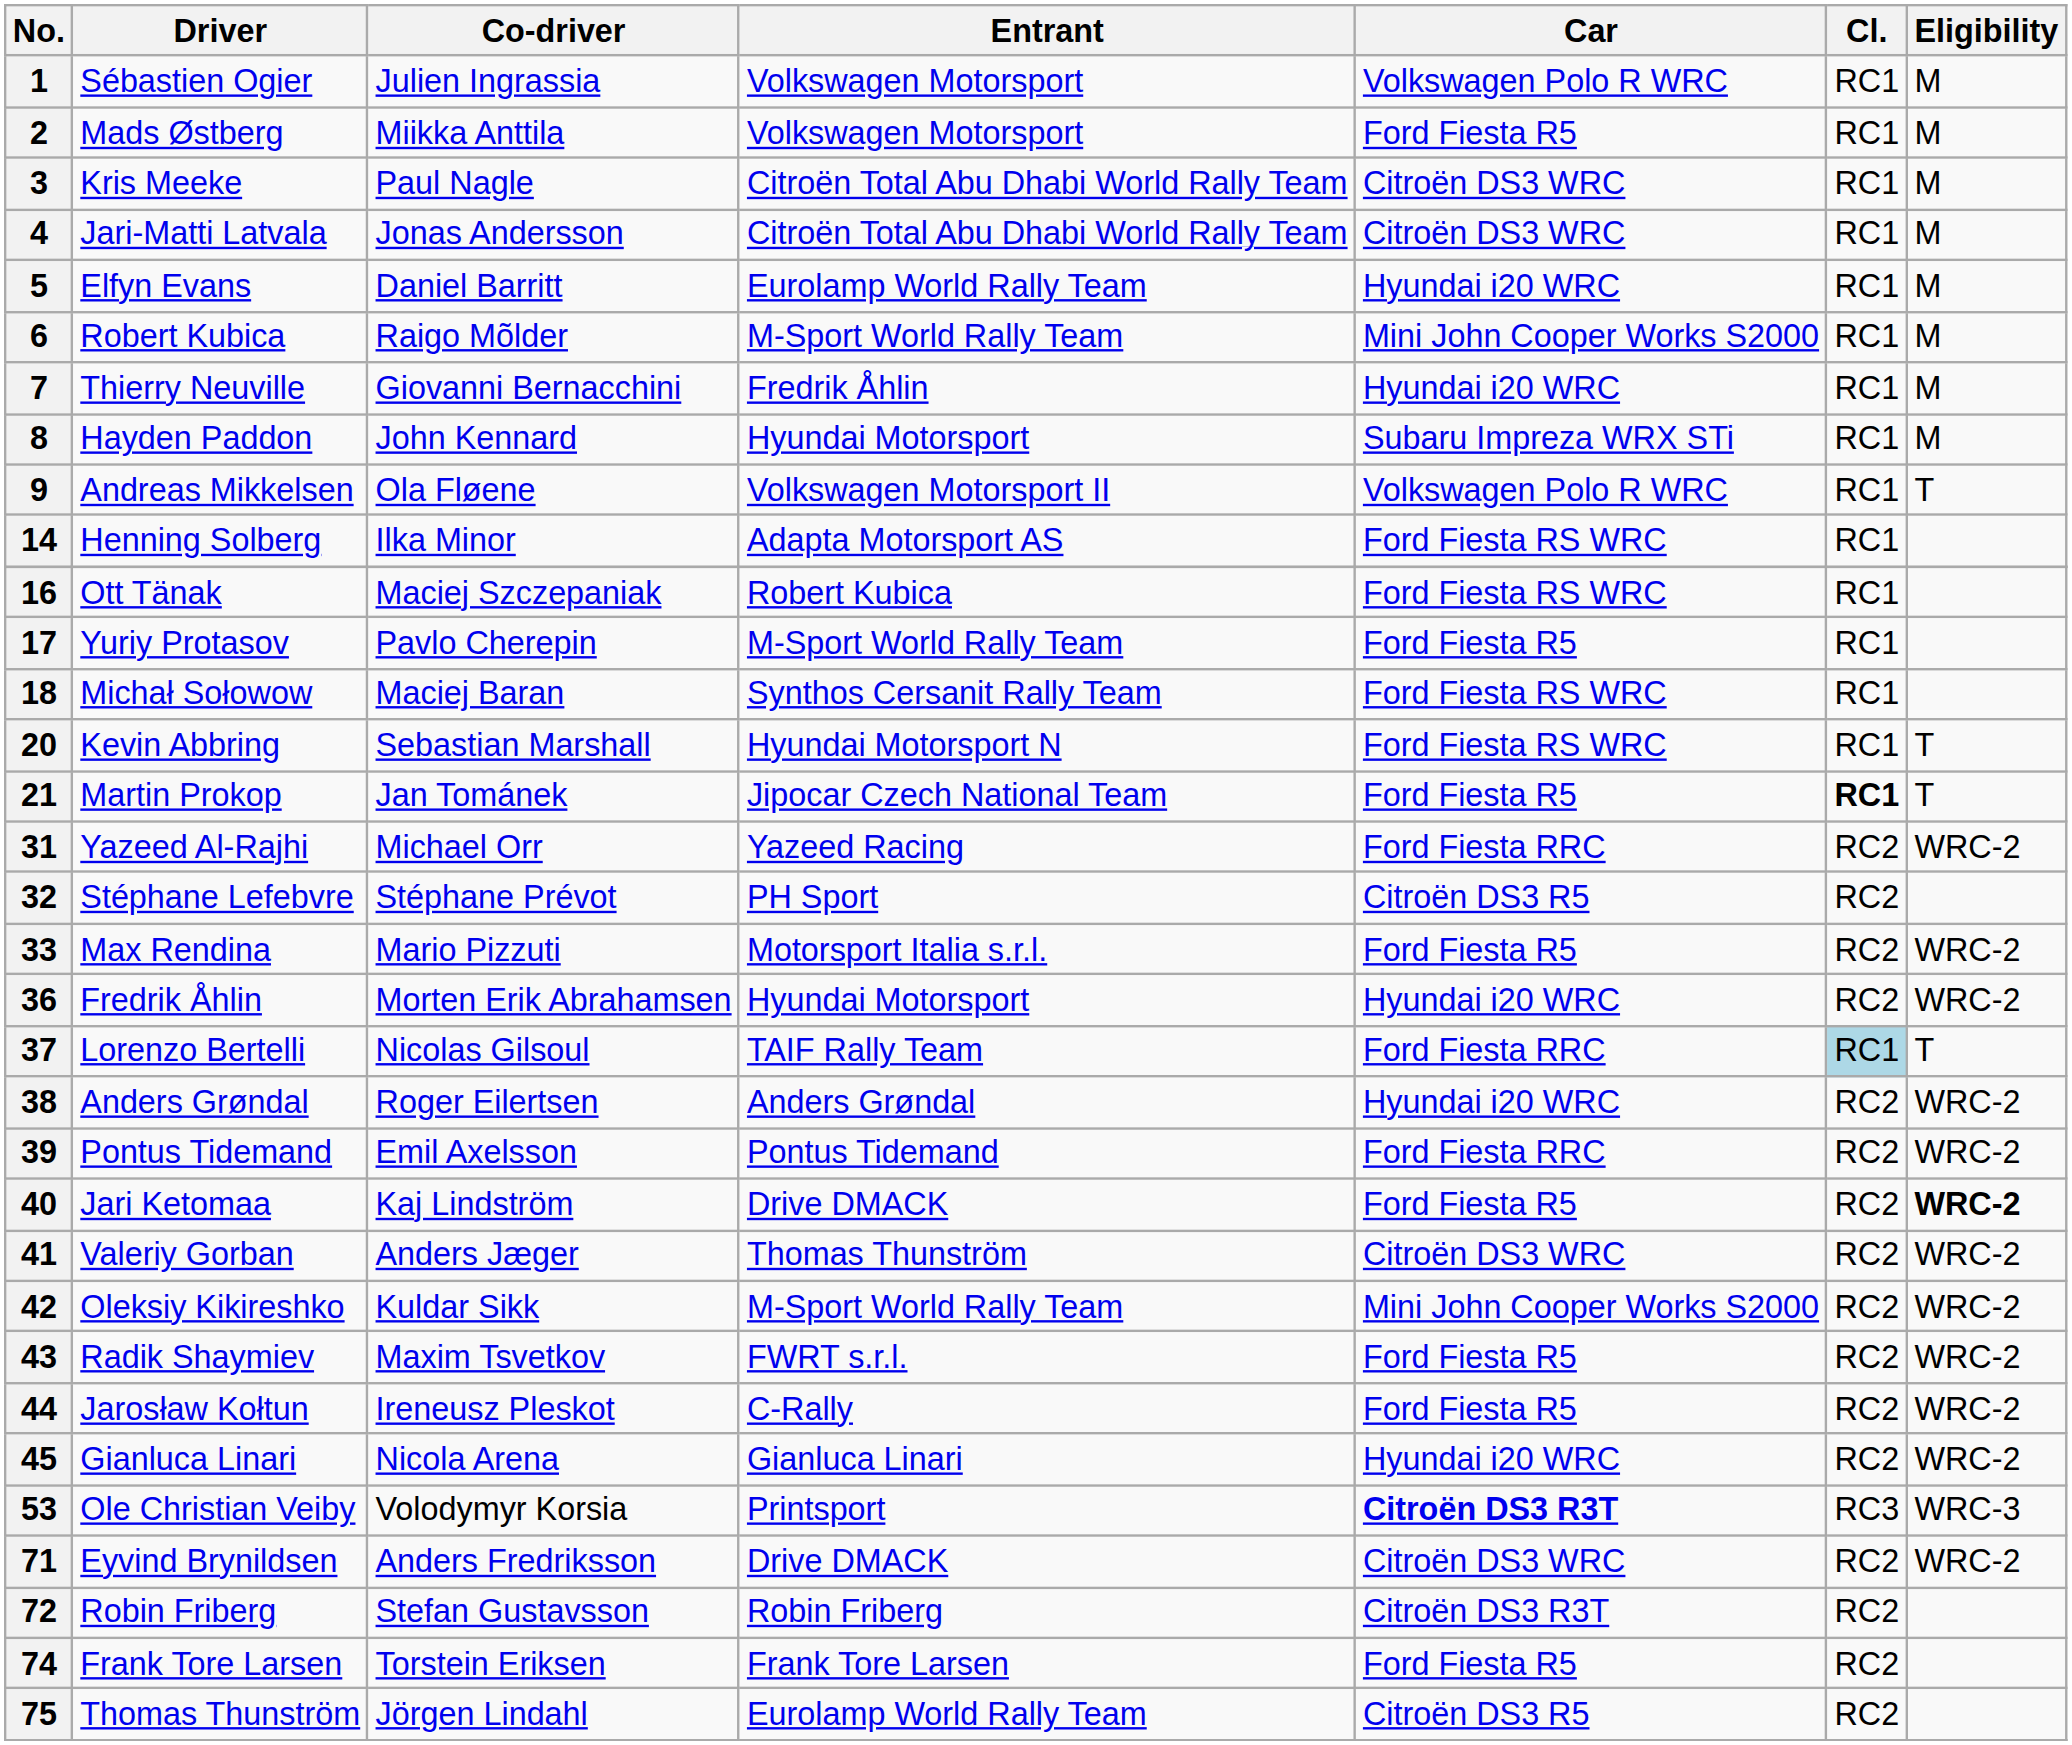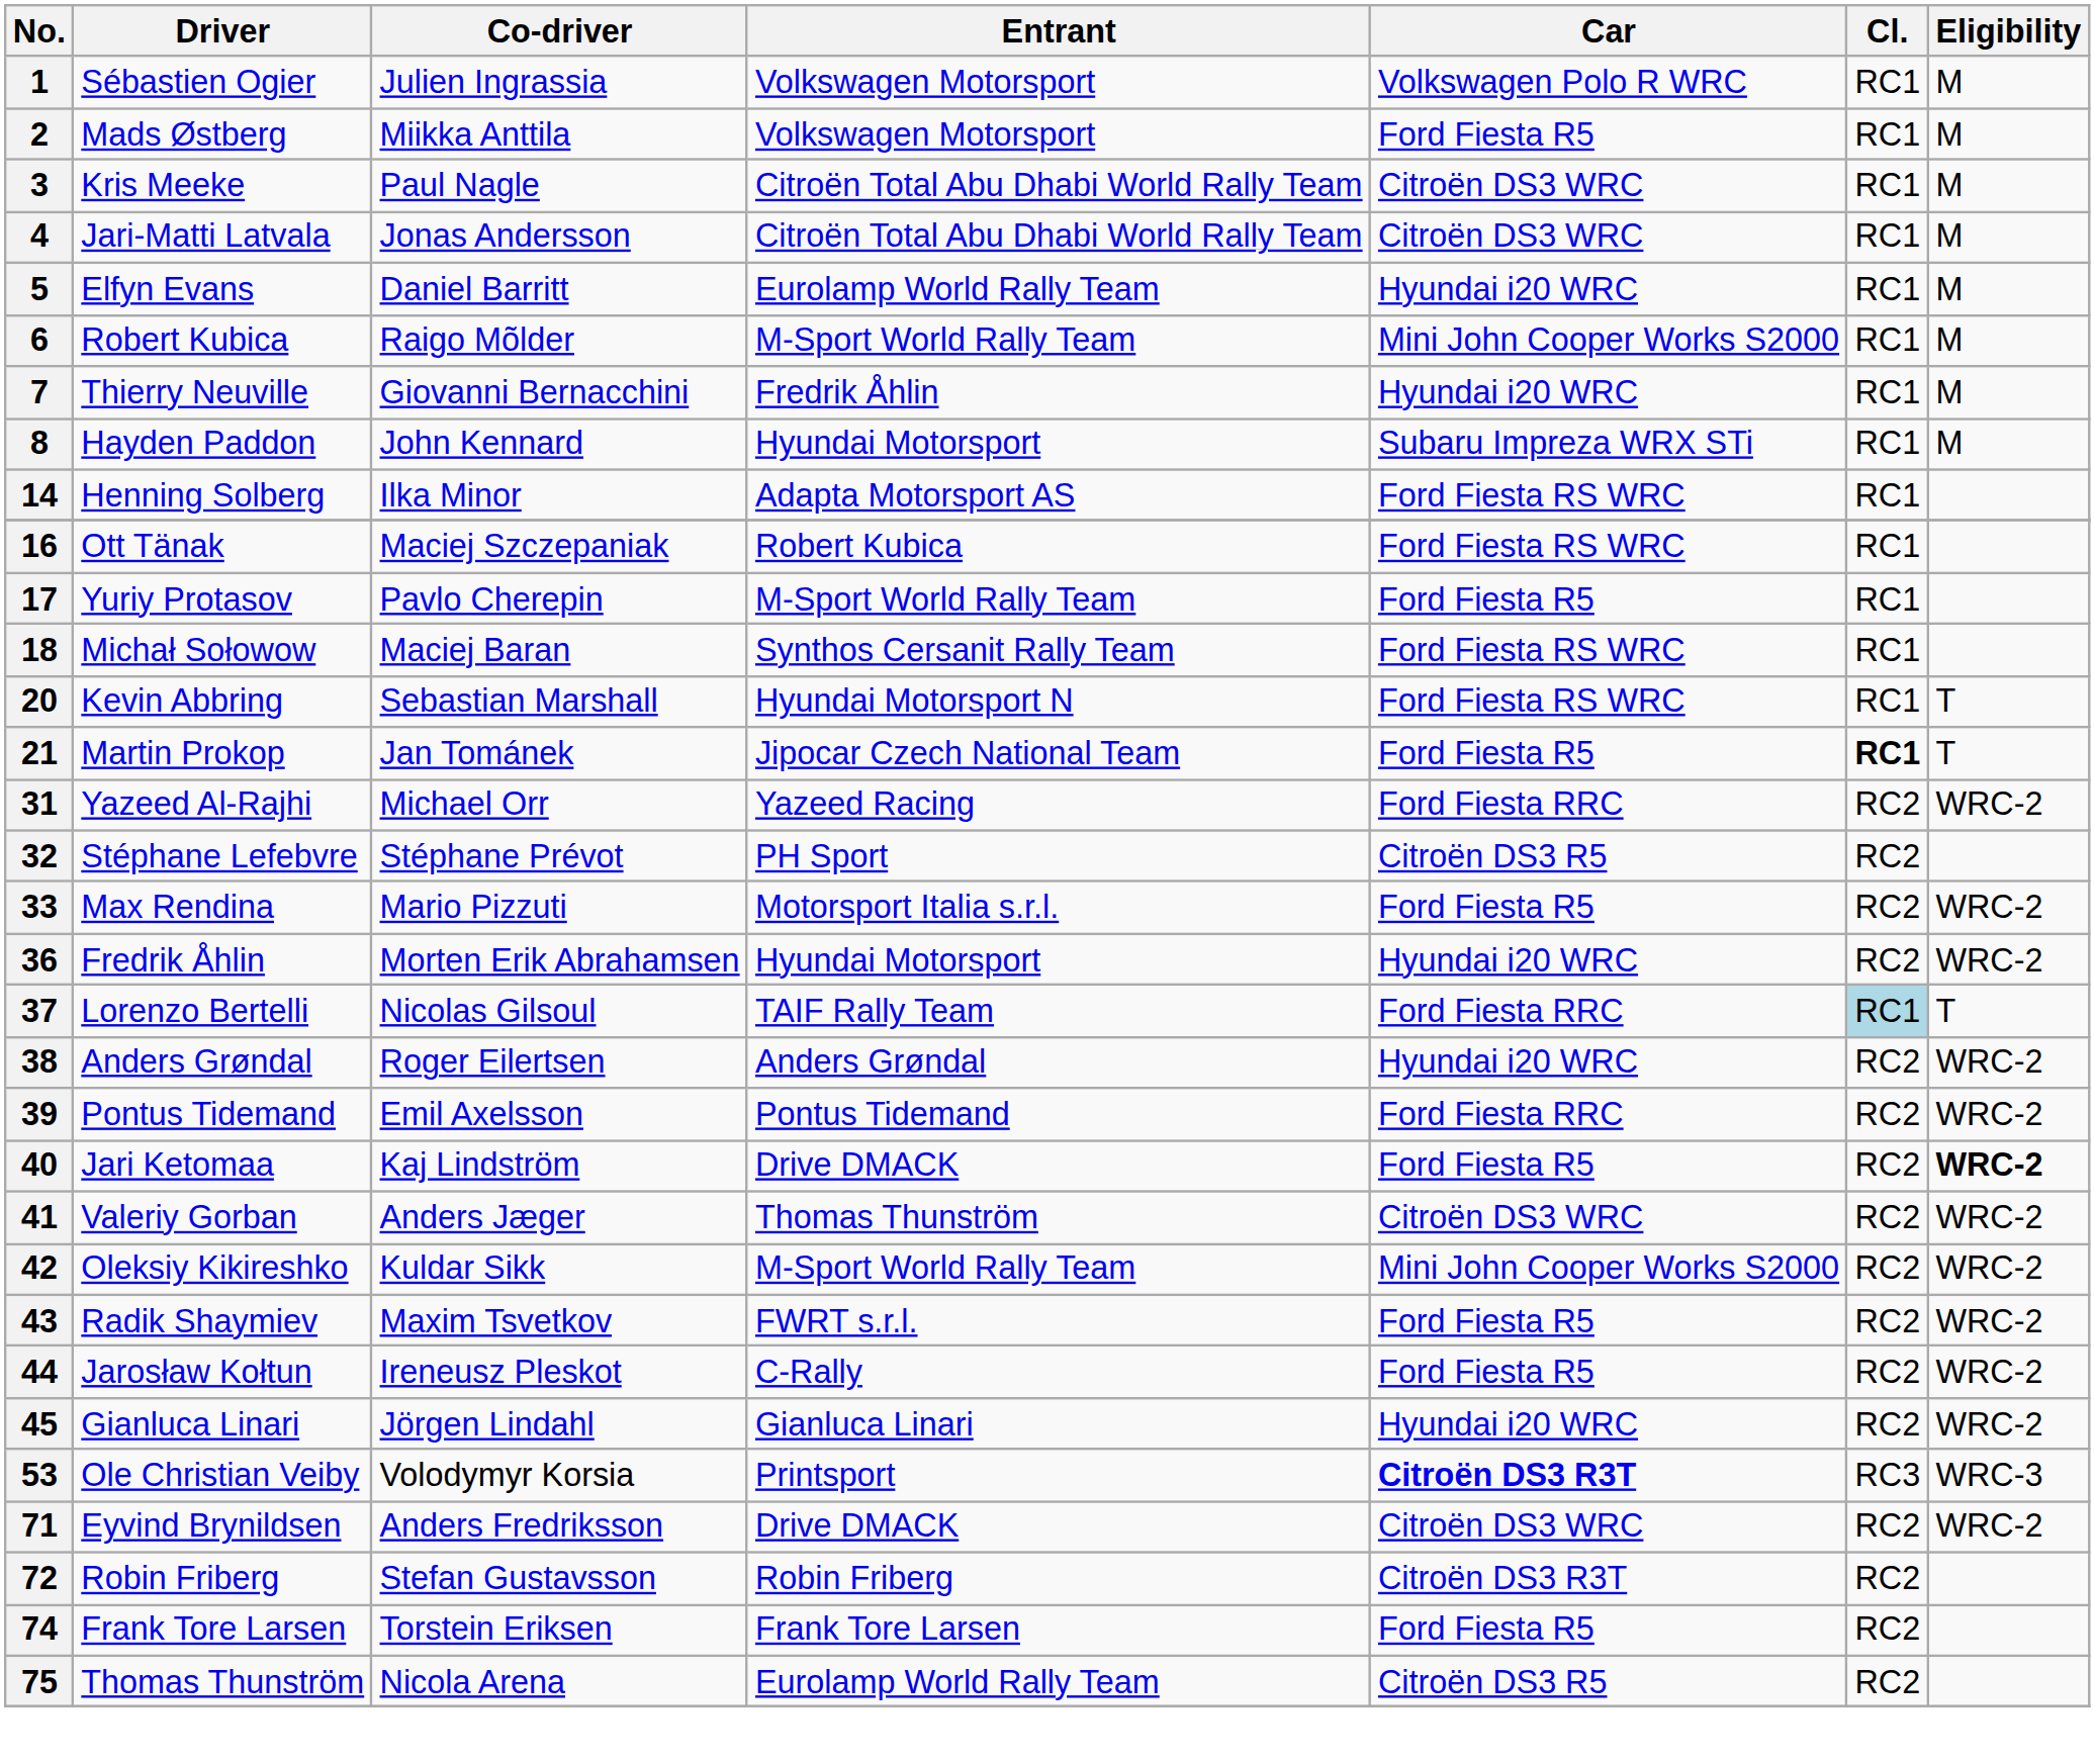 <table class="wikitable" style="text-align: left; font-size: 85%;">
 <tr>
 <th>No.</th>
 <th>Driver</th>
 <th>Co-driver</th>
 <th>Entrant</th>
 <th>Car</th>
 <th>Cl.</th>
 <th>Eligibility</th>
 </tr>
 <tr>
 <th>1</th>
 <td> <a href='#'>Sébastien Ogier</a></td>
 <td> <a href='#'>Julien Ingrassia</a></td>
 <td> <a href='#'>Volkswagen Motorsport</a></td>
 <td><a href='#'>Volkswagen Polo R WRC</a></td>
 <td>RC1</td>
 <td>M</td>
 </tr>
 <tr>
 <th>2</th>
 <td> <a href='#'>Mads Østberg</a></td>
 <td> <a href='#'>Miikka Anttila</a></td>
 <td> <a href='#'>Volkswagen Motorsport</a></td>
 <td><a href='#'>Ford Fiesta R5</a></td>
 <td>RC1</td>
 <td>M</td>
 </tr>
 <tr>
 <th>3</th>
 <td> <a href='#'>Kris Meeke</a></td>
 <td> <a href='#'>Paul Nagle</a></td>
 <td> <a href='#'>Citroën Total Abu Dhabi World Rally Team</a></td>
 <td><a href='#'>Citroën DS3 WRC</a></td>
 <td>RC1</td>
 <td>M</td>
 </tr>
 <tr>
 <th>4</th>
 <td> <a href='#'>Jari-Matti Latvala</a></td>
 <td> <a href='#'>Jonas Andersson</a></td>
 <td> <a href='#'>Citroën Total Abu Dhabi World Rally Team</a></td>
 <td><a href='#'>Citroën DS3 WRC</a></td>
 <td>RC1</td>
 <td>M</td>
 </tr>
 <tr>
 <th>5</th>
 <td> <a href='#'>Elfyn Evans</a></td>
 <td> <a href='#'>Daniel Barritt</a></td>
 <td> <a href='#'>Eurolamp World Rally Team</a></td>
 <td><a href='#'>Hyundai i20 WRC</a></td>
 <td>RC1</td>
 <td>M</td>
 </tr>
 <tr>
 <th>6</th>
 <td> <a href='#'>Robert Kubica</a></td>
 <td> <a href='#'>Raigo Mõlder</a></td>
 <td> <a href='#'>M-Sport World Rally Team</a></td>
 <td><a href='#'>Mini John Cooper Works S2000</a></td>
 <td>RC1</td>
 <td>M</td>
 </tr>
 <tr>
 <th>7</th>
 <td> <a href='#'>Thierry Neuville</a></td>
 <td> <a href='#'>Giovanni Bernacchini</a></td>
 <td> <a href='#'>Fredrik Åhlin</a></td>
 <td><a href='#'>Hyundai i20 WRC</a></td>
 <td>RC1</td>
 <td>M</td>
 </tr>
 <tr>
 <th>8</th>
 <td> <a href='#'>Hayden Paddon</a></td>
 <td> <a href='#'>John Kennard</a></td>
 <td> <a href='#'>Hyundai Motorsport</a></td>
 <td><a href='#'>Subaru Impreza WRX STi</a></td>
 <td>RC1</td>
 <td>M</td>
-</tr>
-<tr>
-<th>9</th>
-<td> <a href='#'>Andreas Mikkelsen</a></td>
-<td> <a href='#'>Ola Fløene</a></td>
-<td> <a href='#'>Volkswagen Motorsport II</a></td>
-<td><a href='#'>Volkswagen Polo R WRC</a></td>
-<td>RC1</td>
-<td>T</td>
 </tr>
 <tr>
 <th>14</th>
 <td> <a href='#'>Henning Solberg</a></td>
 <td> <a href='#'>Ilka Minor</a></td>
 <td> <a href='#'>Adapta Motorsport AS</a></td>
 <td><a href='#'>Ford Fiesta RS WRC</a></td>
 <td>RC1</td>
 <td></td>
 </tr>
 <tr>
 </tr>
 <tr>
 <th>16</th>
 <td> <a href='#'>Ott Tänak</a></td>
 <td> <a href='#'>Maciej Szczepaniak</a></td>
 <td> <a href='#'>Robert Kubica</a></td>
 <td><a href='#'>Ford Fiesta RS WRC</a></td>
 <td>RC1</td>
 <td></td>
 </tr>
 <tr>
 <th>17</th>
 <td> <a href='#'>Yuriy Protasov</a></td>
 <td> <a href='#'>Pavlo Cherepin</a></td>
 <td> <a href='#'>M-Sport World Rally Team</a></td>
 <td><a href='#'>Ford Fiesta R5</a></td>
 <td>RC1</td>
 <td></td>
 </tr>
 <tr>
 <th>18</th>
 <td> <a href='#'>Michał Sołowow</a></td>
 <td> <a href='#'>Maciej Baran</a></td>
 <td> <a href='#'>Synthos Cersanit Rally Team</a></td>
 <td><a href='#'>Ford Fiesta RS WRC</a></td>
 <td>RC1</td>
 <td></td>
 </tr>
 <tr>
 <th>20</th>
 <td> <a href='#'>Kevin Abbring</a></td>
 <td> <a href='#'>Sebastian Marshall</a></td>
 <td> <a href='#'>Hyundai Motorsport N</a></td>
 <td><a href='#'>Ford Fiesta RS WRC</a></td>
 <td>RC1</td>
 <td>T</td>
 </tr>
 <tr>
 <th>21</th>
 <td> <a href='#'>Martin Prokop</a></td>
 <td> <a href='#'>Jan Tománek</a></td>
 <td> <a href='#'>Jipocar Czech National Team</a></td>
 <td><a href='#'>Ford Fiesta R5</a></td>
 <td><strong>RC1</strong></td>
 <td>T</td>
 </tr>
 <tr>
 <th>31</th>
 <td> <a href='#'>Yazeed Al-Rajhi</a></td>
 <td> <a href='#'>Michael Orr</a></td>
 <td> <a href='#'>Yazeed Racing</a></td>
 <td><a href='#'>Ford Fiesta RRC</a></td>
 <td>RC2</td>
 <td>WRC-2</td>
 </tr>
 <tr>
 <th>32</th>
 <td> <a href='#'>Stéphane Lefebvre</a></td>
 <td> <a href='#'>Stéphane Prévot</a></td>
 <td> <a href='#'>PH Sport</a></td>
 <td><a href='#'>Citroën DS3 R5</a></td>
 <td>RC2</td>
 <td></td>
 </tr>
 <tr>
 <th>33</th>
 <td> <a href='#'>Max Rendina</a></td>
 <td> <a href='#'>Mario Pizzuti</a></td>
 <td> <a href='#'>Motorsport Italia s.r.l.</a></td>
 <td><a href='#'>Ford Fiesta R5</a></td>
 <td>RC2</td>
 <td>WRC-2</td>
 </tr>
 <tr>
 <th>36</th>
 <td> <a href='#'>Fredrik Åhlin</a></td>
 <td> <a href='#'>Morten Erik Abrahamsen</a></td>
 <td> <a href='#'>Hyundai Motorsport</a></td>
 <td><a href='#'>Hyundai i20 WRC</a></td>
 <td>RC2</td>
 <td>WRC-2</td>
 </tr>
 <tr>
 <th>37</th>
 <td> <a href='#'>Lorenzo Bertelli</a></td>
 <td> <a href='#'>Nicolas Gilsoul</a></td>
 <td> <a href='#'>TAIF Rally Team</a></td>
 <td><a href='#'>Ford Fiesta RRC</a></td>
 <td style="background: lightblue;">RC1</td>
 <td>T</td>
 </tr>
 <tr>
 <th>38</th>
 <td> <a href='#'>Anders Grøndal</a></td>
 <td> <a href='#'>Roger Eilertsen</a></td>
 <td> <a href='#'>Anders Grøndal</a></td>
 <td><a href='#'>Hyundai i20 WRC</a></td>
 <td>RC2</td>
 <td>WRC-2</td>
 </tr>
 <tr>
 <th>39</th>
 <td> <a href='#'>Pontus Tidemand</a></td>
 <td> <a href='#'>Emil Axelsson</a></td>
 <td> <a href='#'>Pontus Tidemand</a></td>
 <td><a href='#'>Ford Fiesta RRC</a></td>
 <td>RC2</td>
 <td>WRC-2</td>
 </tr>
 <tr>
 <th>40</th>
 <td> <a href='#'>Jari Ketomaa</a></td>
 <td> <a href='#'>Kaj Lindström</a></td>
 <td> <a href='#'>Drive DMACK</a></td>
 <td><a href='#'>Ford Fiesta R5</a></td>
 <td>RC2</td>
 <td><strong>WRC-2</strong></td>
 </tr>
 <tr>
 <th>41</th>
 <td> <a href='#'>Valeriy Gorban</a></td>
 <td> <a href='#'>Anders Jæger</a></td>
 <td> <a href='#'>Thomas Thunström</a></td>
 <td><a href='#'>Citroën DS3 WRC</a></td>
 <td>RC2</td>
 <td>WRC-2</td>
 </tr>
 <tr>
 <th>42</th>
 <td> <a href='#'>Oleksiy Kikireshko</a></td>
 <td> <a href='#'>Kuldar Sikk</a></td>
 <td> <a href='#'>M-Sport World Rally Team</a></td>
 <td><a href='#'>Mini John Cooper Works S2000</a></td>
 <td>RC2</td>
 <td>WRC-2</td>
 </tr>
 <tr>
 <th>43</th>
 <td> <a href='#'>Radik Shaymiev</a></td>
 <td> <a href='#'>Maxim Tsvetkov</a></td>
 <td> <a href='#'>FWRT s.r.l.</a></td>
 <td><a href='#'>Ford Fiesta R5</a></td>
 <td>RC2</td>
 <td>WRC-2</td>
 </tr>
 <tr>
 <th>44</th>
 <td> <a href='#'>Jarosław Kołtun</a></td>
 <td> <a href='#'>Ireneusz Pleskot</a></td>
 <td> <a href='#'>C-Rally</a></td>
 <td><a href='#'>Ford Fiesta R5</a></td>
 <td>RC2</td>
 <td>WRC-2</td>
 </tr>
 <tr>
 <th>45</th>
 <td> <a href='#'>Gianluca Linari</a></td>
-<td> <a href='#'>Nicola Arena</a></td>
+<td> <a href='#'>Jörgen Lindahl</a></td>
 <td> <a href='#'>Gianluca Linari</a></td>
 <td><a href='#'>Hyundai i20 WRC</a></td>
 <td>RC2</td>
 <td>WRC-2</td>
 </tr>
 <tr>
 <th>53</th>
 <td> <a href='#'>Ole Christian Veiby</a></td>
 <td> Volodymyr Korsia</td>
 <td> <a href='#'>Printsport</a></td>
 <td><strong><a href='#'>Citroën DS3 R3T</a></strong></td>
 <td>RC3</td>
 <td>WRC-3</td>
 </tr>
 <tr>
 <th>71</th>
 <td> <a href='#'>Eyvind Brynildsen</a></td>
 <td> <a href='#'>Anders Fredriksson</a></td>
 <td> <a href='#'>Drive DMACK</a></td>
 <td><a href='#'>Citroën DS3 WRC</a></td>
 <td>RC2</td>
 <td>WRC-2</td>
 </tr>
 <tr>
 <th>72</th>
 <td> <a href='#'>Robin Friberg</a></td>
 <td> <a href='#'>Stefan Gustavsson</a></td>
 <td> <a href='#'>Robin Friberg</a></td>
 <td><a href='#'>Citroën DS3 R3T</a></td>
 <td>RC2</td>
 <td></td>
 </tr>
 <tr>
 <th>74</th>
 <td> <a href='#'>Frank Tore Larsen</a></td>
 <td> <a href='#'>Torstein Eriksen</a></td>
 <td> <a href='#'>Frank Tore Larsen</a></td>
 <td><a href='#'>Ford Fiesta R5</a></td>
 <td>RC2</td>
 <td></td>
 </tr>
 <tr>
 <th>75</th>
 <td> <a href='#'>Thomas Thunström</a></td>
-<td> <a href='#'>Jörgen Lindahl</a></td>
+<td> <a href='#'>Nicola Arena</a></td>
 <td> <a href='#'>Eurolamp World Rally Team</a></td>
 <td><a href='#'>Citroën DS3 R5</a></td>
 <td>RC2</td>
 <td></td>
 </tr>
 <tr>
 </tr>
 </table>
